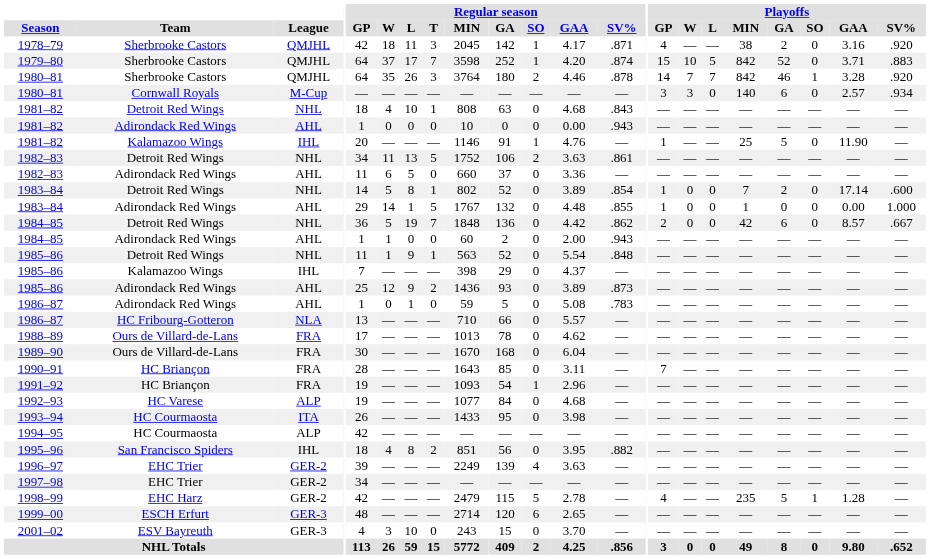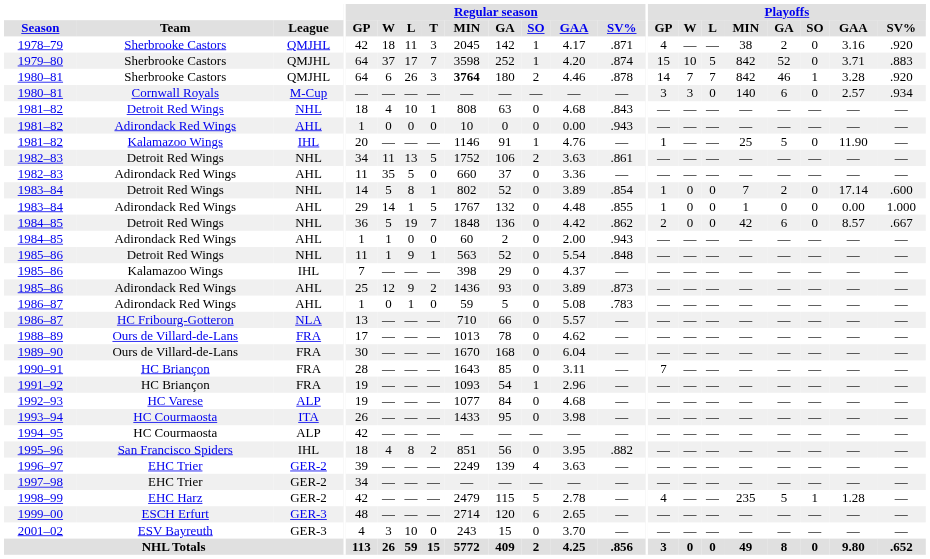 <table border="0" cellpadding="1" cellspacing="0" style="width:90%; text-align:center;">
 <tr bgcolor="#e0e0e0">
 <th colspan="3" bgcolor="#ffffff"></th>
 <th rowspan="99" bgcolor="#ffffff"></th>
 <th colspan="9" bgcolor="#e0e0e0"><a href='#'>Regular season</a></th>
 <th rowspan="99" bgcolor="#ffffff"></th>
 <th colspan="8" bgcolor="#e0e0e0"><a href='#'>Playoffs</a></th>
 </tr>
 <tr bgcolor="#e0e0e0">
 <th><a href='#'>Season</a></th>
 <th>Team</th>
 <th>League</th>
 <th>GP</th>
 <th>W</th>
 <th>L</th>
 <th>T</th>
 <th>MIN</th>
 <th>GA</th>
 <th><a href='#'>SO</a></th>
 <th><a href='#'>GAA</a></th>
 <th><a href='#'>SV%</a></th>
 <th>GP</th>
 <th>W</th>
 <th>L</th>
 <th>MIN</th>
 <th>GA</th>
 <th>SO</th>
 <th>GAA</th>
 <th>SV%</th>
 </tr>
 <tr>
 <td><a href='#'>1978–79</a></td>
 <td><a href='#'>Sherbrooke Castors</a></td>
 <td><a href='#'>QMJHL</a></td>
 <td>42</td>
 <td>18</td>
 <td>11</td>
 <td>3</td>
 <td>2045</td>
 <td>142</td>
 <td>1</td>
 <td>4.17</td>
 <td>.871</td>
 <td>4</td>
 <td>—</td>
 <td>—</td>
 <td>38</td>
 <td>2</td>
 <td>0</td>
 <td>3.16</td>
 <td>.920</td>
 </tr>
 <tr bgcolor="#f0f0f0">
 <td><a href='#'>1979–80</a></td>
 <td>Sherbrooke Castors</td>
 <td>QMJHL</td>
 <td>64</td>
 <td>37</td>
 <td>17</td>
 <td>7</td>
 <td>3598</td>
 <td>252</td>
 <td>1</td>
 <td>4.20</td>
 <td>.874</td>
 <td>15</td>
 <td>10</td>
 <td>5</td>
 <td>842</td>
 <td>52</td>
 <td>0</td>
 <td>3.71</td>
 <td>.883</td>
 </tr>
 <tr>
 <td><a href='#'>1980–81</a></td>
 <td>Sherbrooke Castors</td>
 <td>QMJHL</td>
 <td>64</td>
-<td>35</td>
+<td>6</td>
 <td>26</td>
 <td>3</td>
-<td>3764</td>
+<td><strong>3764</strong></td>
 <td>180</td>
 <td>2</td>
 <td>4.46</td>
 <td>.878</td>
 <td>14</td>
 <td>7</td>
 <td>7</td>
 <td>842</td>
 <td>46</td>
 <td>1</td>
 <td>3.28</td>
 <td>.920</td>
 </tr>
 <tr bgcolor="#f0f0f0">
 <td><a href='#'>1980–81</a></td>
 <td><a href='#'>Cornwall Royals</a></td>
 <td><a href='#'>M-Cup</a></td>
 <td>—</td>
 <td>—</td>
 <td>—</td>
 <td>—</td>
 <td>—</td>
 <td>—</td>
 <td>—</td>
 <td>—</td>
 <td>—</td>
 <td>3</td>
 <td>3</td>
 <td>0</td>
 <td>140</td>
 <td>6</td>
 <td>0</td>
 <td>2.57</td>
 <td>.934</td>
 </tr>
 <tr>
 <td><a href='#'>1981–82</a></td>
 <td><a href='#'>Detroit Red Wings</a></td>
 <td><a href='#'>NHL</a></td>
 <td>18</td>
 <td>4</td>
 <td>10</td>
 <td>1</td>
 <td>808</td>
 <td>63</td>
 <td>0</td>
 <td>4.68</td>
 <td>.843</td>
 <td>—</td>
 <td>—</td>
 <td>—</td>
 <td>—</td>
 <td>—</td>
 <td>—</td>
 <td>—</td>
 <td>—</td>
 </tr>
 <tr bgcolor="#f0f0f0">
 <td><a href='#'>1981–82</a></td>
 <td><a href='#'>Adirondack Red Wings</a></td>
 <td><a href='#'>AHL</a></td>
 <td>1</td>
 <td>0</td>
 <td>0</td>
 <td>0</td>
 <td>10</td>
 <td>0</td>
 <td>0</td>
 <td>0.00</td>
 <td>.943</td>
 <td>—</td>
 <td>—</td>
 <td>—</td>
 <td>—</td>
 <td>—</td>
 <td>—</td>
 <td>—</td>
 <td>—</td>
 </tr>
 <tr>
 <td><a href='#'>1981–82</a></td>
 <td><a href='#'>Kalamazoo Wings</a></td>
 <td><a href='#'>IHL</a></td>
 <td>20</td>
 <td>—</td>
 <td>—</td>
 <td>—</td>
 <td>1146</td>
 <td>91</td>
 <td>1</td>
 <td>4.76</td>
 <td>—</td>
 <td>1</td>
 <td>—</td>
 <td>—</td>
 <td>25</td>
 <td>5</td>
 <td>0</td>
 <td>11.90</td>
 <td>—</td>
 </tr>
 <tr bgcolor="#f0f0f0">
 <td><a href='#'>1982–83</a></td>
 <td>Detroit Red Wings</td>
 <td>NHL</td>
 <td>34</td>
 <td>11</td>
 <td>13</td>
 <td>5</td>
 <td>1752</td>
 <td>106</td>
 <td>2</td>
 <td>3.63</td>
 <td>.861</td>
 <td>—</td>
 <td>—</td>
 <td>—</td>
 <td>—</td>
 <td>—</td>
 <td>—</td>
 <td>—</td>
 <td>—</td>
 </tr>
 <tr>
 <td><a href='#'>1982–83</a></td>
 <td>Adirondack Red Wings</td>
 <td>AHL</td>
 <td>11</td>
-<td>6</td>
+<td>35</td>
 <td>5</td>
 <td>0</td>
 <td>660</td>
 <td>37</td>
 <td>0</td>
 <td>3.36</td>
 <td>—</td>
 <td>—</td>
 <td>—</td>
 <td>—</td>
 <td>—</td>
 <td>—</td>
 <td>—</td>
 <td>—</td>
 <td>—</td>
 </tr>
 <tr bgcolor="#f0f0f0">
 <td><a href='#'>1983–84</a></td>
 <td>Detroit Red Wings</td>
 <td>NHL</td>
 <td>14</td>
 <td>5</td>
 <td>8</td>
 <td>1</td>
 <td>802</td>
 <td>52</td>
 <td>0</td>
 <td>3.89</td>
 <td>.854</td>
 <td>1</td>
 <td>0</td>
 <td>0</td>
 <td>7</td>
 <td>2</td>
 <td>0</td>
 <td>17.14</td>
 <td>.600</td>
 </tr>
 <tr>
 <td><a href='#'>1983–84</a></td>
 <td>Adirondack Red Wings</td>
 <td>AHL</td>
 <td>29</td>
 <td>14</td>
 <td>1</td>
 <td>5</td>
 <td>1767</td>
 <td>132</td>
 <td>0</td>
 <td>4.48</td>
 <td>.855</td>
 <td>1</td>
 <td>0</td>
 <td>0</td>
 <td>1</td>
 <td>0</td>
 <td>0</td>
 <td>0.00</td>
 <td>1.000</td>
 </tr>
 <tr bgcolor="#f0f0f0">
 <td><a href='#'>1984–85</a></td>
 <td>Detroit Red Wings</td>
 <td>NHL</td>
 <td>36</td>
 <td>5</td>
 <td>19</td>
 <td>7</td>
 <td>1848</td>
 <td>136</td>
 <td>0</td>
 <td>4.42</td>
 <td>.862</td>
 <td>2</td>
 <td>0</td>
 <td>0</td>
 <td>42</td>
 <td>6</td>
 <td>0</td>
 <td>8.57</td>
 <td>.667</td>
 </tr>
 <tr>
 <td><a href='#'>1984–85</a></td>
 <td>Adirondack Red Wings</td>
 <td>AHL</td>
 <td>1</td>
 <td>1</td>
 <td>0</td>
 <td>0</td>
 <td>60</td>
 <td>2</td>
 <td>0</td>
 <td>2.00</td>
 <td>.943</td>
 <td>—</td>
 <td>—</td>
 <td>—</td>
 <td>—</td>
 <td>—</td>
 <td>—</td>
 <td>—</td>
 <td>—</td>
 </tr>
 <tr bgcolor="#f0f0f0">
 <td><a href='#'>1985–86</a></td>
 <td>Detroit Red Wings</td>
 <td>NHL</td>
 <td>11</td>
 <td>1</td>
 <td>9</td>
 <td>1</td>
 <td>563</td>
 <td>52</td>
 <td>0</td>
 <td>5.54</td>
 <td>.848</td>
 <td>—</td>
 <td>—</td>
 <td>—</td>
 <td>—</td>
 <td>—</td>
 <td>—</td>
 <td>—</td>
 <td>—</td>
 </tr>
 <tr>
 <td><a href='#'>1985–86</a></td>
 <td>Kalamazoo Wings</td>
 <td>IHL</td>
 <td>7</td>
 <td>—</td>
 <td>—</td>
 <td>—</td>
 <td>398</td>
 <td>29</td>
 <td>0</td>
 <td>4.37</td>
 <td>—</td>
 <td>—</td>
 <td>—</td>
 <td>—</td>
 <td>—</td>
 <td>—</td>
 <td>—</td>
 <td>—</td>
 <td>—</td>
 </tr>
 <tr bgcolor="#f0f0f0">
 <td><a href='#'>1985–86</a></td>
 <td>Adirondack Red Wings</td>
 <td>AHL</td>
 <td>25</td>
 <td>12</td>
 <td>9</td>
 <td>2</td>
 <td>1436</td>
 <td>93</td>
 <td>0</td>
 <td>3.89</td>
 <td>.873</td>
 <td>—</td>
 <td>—</td>
 <td>—</td>
 <td>—</td>
 <td>—</td>
 <td>—</td>
 <td>—</td>
 <td>—</td>
 </tr>
 <tr>
 <td><a href='#'>1986–87</a></td>
 <td>Adirondack Red Wings</td>
 <td>AHL</td>
 <td>1</td>
 <td>0</td>
 <td>1</td>
 <td>0</td>
 <td>59</td>
 <td>5</td>
 <td>0</td>
 <td>5.08</td>
 <td>.783</td>
 <td>—</td>
 <td>—</td>
 <td>—</td>
 <td>—</td>
 <td>—</td>
 <td>—</td>
 <td>—</td>
 <td>—</td>
 </tr>
 <tr bgcolor="#f0f0f0">
 <td><a href='#'>1986–87</a></td>
 <td><a href='#'>HC Fribourg-Gotteron</a></td>
 <td><a href='#'>NLA</a></td>
 <td>13</td>
 <td>—</td>
 <td>—</td>
 <td>—</td>
 <td>710</td>
 <td>66</td>
 <td>0</td>
 <td>5.57</td>
 <td>—</td>
 <td>—</td>
 <td>—</td>
 <td>—</td>
 <td>—</td>
 <td>—</td>
 <td>—</td>
 <td>—</td>
 <td>—</td>
 </tr>
 <tr>
 <td><a href='#'>1988–89</a></td>
 <td><a href='#'>Ours de Villard-de-Lans</a></td>
 <td><a href='#'>FRA</a></td>
 <td>17</td>
 <td>—</td>
 <td>—</td>
 <td>—</td>
 <td>1013</td>
 <td>78</td>
 <td>0</td>
 <td>4.62</td>
 <td>—</td>
 <td>—</td>
 <td>—</td>
 <td>—</td>
 <td>—</td>
 <td>—</td>
 <td>—</td>
 <td>—</td>
 <td>—</td>
 </tr>
 <tr bgcolor="#f0f0f0">
 <td><a href='#'>1989–90</a></td>
 <td>Ours de Villard-de-Lans</td>
 <td>FRA</td>
 <td>30</td>
 <td>—</td>
 <td>—</td>
 <td>—</td>
 <td>1670</td>
 <td>168</td>
 <td>0</td>
 <td>6.04</td>
 <td>—</td>
 <td>—</td>
 <td>—</td>
 <td>—</td>
 <td>—</td>
 <td>—</td>
 <td>—</td>
 <td>—</td>
 <td>—</td>
 </tr>
 <tr>
 <td><a href='#'>1990–91</a></td>
 <td><a href='#'>HC Briançon</a></td>
 <td>FRA</td>
 <td>28</td>
 <td>—</td>
 <td>—</td>
 <td>—</td>
 <td>1643</td>
 <td>85</td>
 <td>0</td>
 <td>3.11</td>
 <td>—</td>
 <td>7</td>
 <td>—</td>
 <td>—</td>
 <td>—</td>
 <td>—</td>
 <td>—</td>
 <td>—</td>
 <td>—</td>
 </tr>
 <tr bgcolor="#f0f0f0">
 <td><a href='#'>1991–92</a></td>
 <td>HC Briançon</td>
 <td>FRA</td>
 <td>19</td>
 <td>—</td>
 <td>—</td>
 <td>—</td>
 <td>1093</td>
 <td>54</td>
 <td>1</td>
 <td>2.96</td>
 <td>—</td>
 <td>—</td>
 <td>—</td>
 <td>—</td>
 <td>—</td>
 <td>—</td>
 <td>—</td>
 <td>—</td>
 <td>—</td>
 </tr>
 <tr>
 <td><a href='#'>1992–93</a></td>
 <td><a href='#'>HC Varese</a></td>
 <td><a href='#'>ALP</a></td>
 <td>19</td>
 <td>—</td>
 <td>—</td>
 <td>—</td>
 <td>1077</td>
 <td>84</td>
 <td>0</td>
 <td>4.68</td>
 <td>—</td>
 <td>—</td>
 <td>—</td>
 <td>—</td>
 <td>—</td>
 <td>—</td>
 <td>—</td>
 <td>—</td>
 <td>—</td>
 </tr>
 <tr bgcolor="#f0f0f0">
 <td><a href='#'>1993–94</a></td>
 <td><a href='#'>HC Courmaosta</a></td>
 <td><a href='#'>ITA</a></td>
 <td>26</td>
 <td>—</td>
 <td>—</td>
 <td>—</td>
 <td>1433</td>
 <td>95</td>
 <td>0</td>
 <td>3.98</td>
 <td>—</td>
 <td>—</td>
 <td>—</td>
 <td>—</td>
 <td>—</td>
 <td>—</td>
 <td>—</td>
 <td>—</td>
 <td>—</td>
 </tr>
 <tr>
 <td><a href='#'>1994–95</a></td>
 <td>HC Courmaosta</td>
 <td>ALP</td>
 <td>42</td>
 <td>—</td>
 <td>—</td>
 <td>—</td>
 <td>—</td>
 <td>—</td>
 <td>—</td>
 <td>—</td>
 <td>—</td>
 <td>—</td>
 <td>—</td>
 <td>—</td>
 <td>—</td>
 <td>—</td>
 <td>—</td>
 <td>—</td>
 <td>—</td>
 </tr>
 <tr bgcolor="#f0f0f0">
 <td><a href='#'>1995–96</a></td>
 <td><a href='#'>San Francisco Spiders</a></td>
 <td>IHL</td>
 <td>18</td>
 <td>4</td>
 <td>8</td>
 <td>2</td>
 <td>851</td>
 <td>56</td>
 <td>0</td>
 <td>3.95</td>
 <td>.882</td>
 <td>—</td>
 <td>—</td>
 <td>—</td>
 <td>—</td>
 <td>—</td>
 <td>—</td>
 <td>—</td>
 <td>—</td>
 </tr>
 <tr>
 <td><a href='#'>1996–97</a></td>
 <td><a href='#'>EHC Trier</a></td>
 <td><a href='#'>GER-2</a></td>
 <td>39</td>
 <td>—</td>
 <td>—</td>
 <td>—</td>
 <td>2249</td>
 <td>139</td>
 <td>4</td>
 <td>3.63</td>
 <td>—</td>
 <td>—</td>
 <td>—</td>
 <td>—</td>
 <td>—</td>
 <td>—</td>
 <td>—</td>
 <td>—</td>
 <td>—</td>
 </tr>
 <tr bgcolor="#f0f0f0">
 <td><a href='#'>1997–98</a></td>
 <td>EHC Trier</td>
 <td>GER-2</td>
 <td>34</td>
 <td>—</td>
 <td>—</td>
 <td>—</td>
 <td>—</td>
 <td>—</td>
 <td>—</td>
 <td>—</td>
 <td>—</td>
 <td>—</td>
 <td>—</td>
 <td>—</td>
 <td>—</td>
 <td>—</td>
 <td>—</td>
 <td>—</td>
 <td>—</td>
 </tr>
 <tr>
 <td><a href='#'>1998–99</a></td>
 <td><a href='#'>EHC Harz</a></td>
 <td>GER-2</td>
 <td>42</td>
 <td>—</td>
 <td>—</td>
 <td>—</td>
 <td>2479</td>
 <td>115</td>
 <td>5</td>
 <td>2.78</td>
 <td>—</td>
 <td>4</td>
 <td>—</td>
 <td>—</td>
 <td>235</td>
 <td>5</td>
 <td>1</td>
 <td>1.28</td>
 <td>—</td>
 </tr>
 <tr bgcolor="#f0f0f0">
 <td><a href='#'>1999–00</a></td>
 <td><a href='#'>ESCH Erfurt</a></td>
 <td><a href='#'>GER-3</a></td>
 <td>48</td>
 <td>—</td>
 <td>—</td>
 <td>—</td>
 <td>2714</td>
 <td>120</td>
 <td>6</td>
 <td>2.65</td>
 <td>—</td>
 <td>—</td>
 <td>—</td>
 <td>—</td>
 <td>—</td>
 <td>—</td>
 <td>—</td>
 <td>—</td>
 <td>—</td>
 </tr>
 <tr>
 <td><a href='#'>2001–02</a></td>
 <td><a href='#'>ESV Bayreuth</a></td>
 <td>GER-3</td>
 <td>4</td>
 <td>3</td>
 <td>10</td>
 <td>0</td>
 <td>243</td>
 <td>15</td>
 <td>0</td>
 <td>3.70</td>
 <td>—</td>
 <td>—</td>
 <td>—</td>
 <td>—</td>
 <td>—</td>
 <td>—</td>
 <td>—</td>
 <td>—</td>
 <td>—</td>
 </tr>
 <tr bgcolor="#e0e0e0">
 <th colspan=3>NHL Totals</th>
 <th>113</th>
 <th>26</th>
 <th>59</th>
 <th>15</th>
 <th>5772</th>
 <th>409</th>
 <th>2</th>
 <th>4.25</th>
 <th>.856</th>
 <th>3</th>
 <th>0</th>
 <th>0</th>
 <th>49</th>
 <th>8</th>
 <th>0</th>
 <th>9.80</th>
 <th>.652</th>
 </tr>
 </table>
